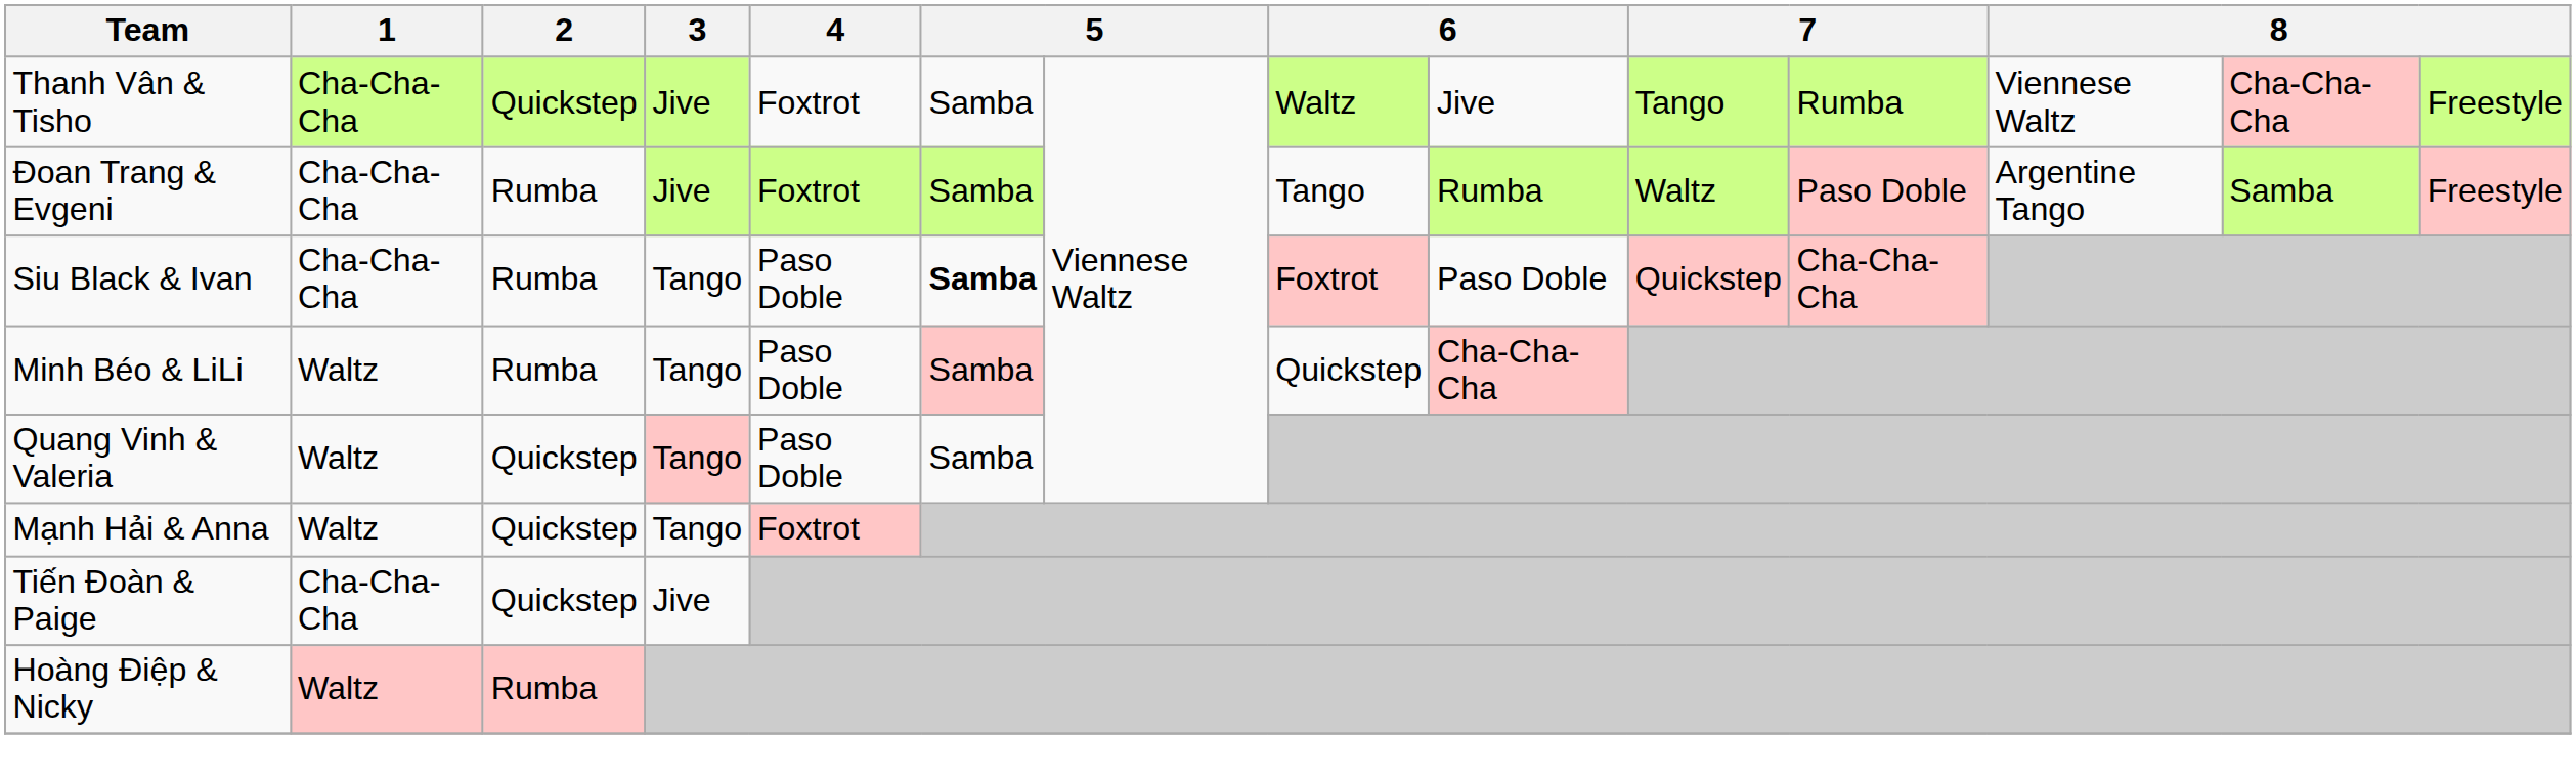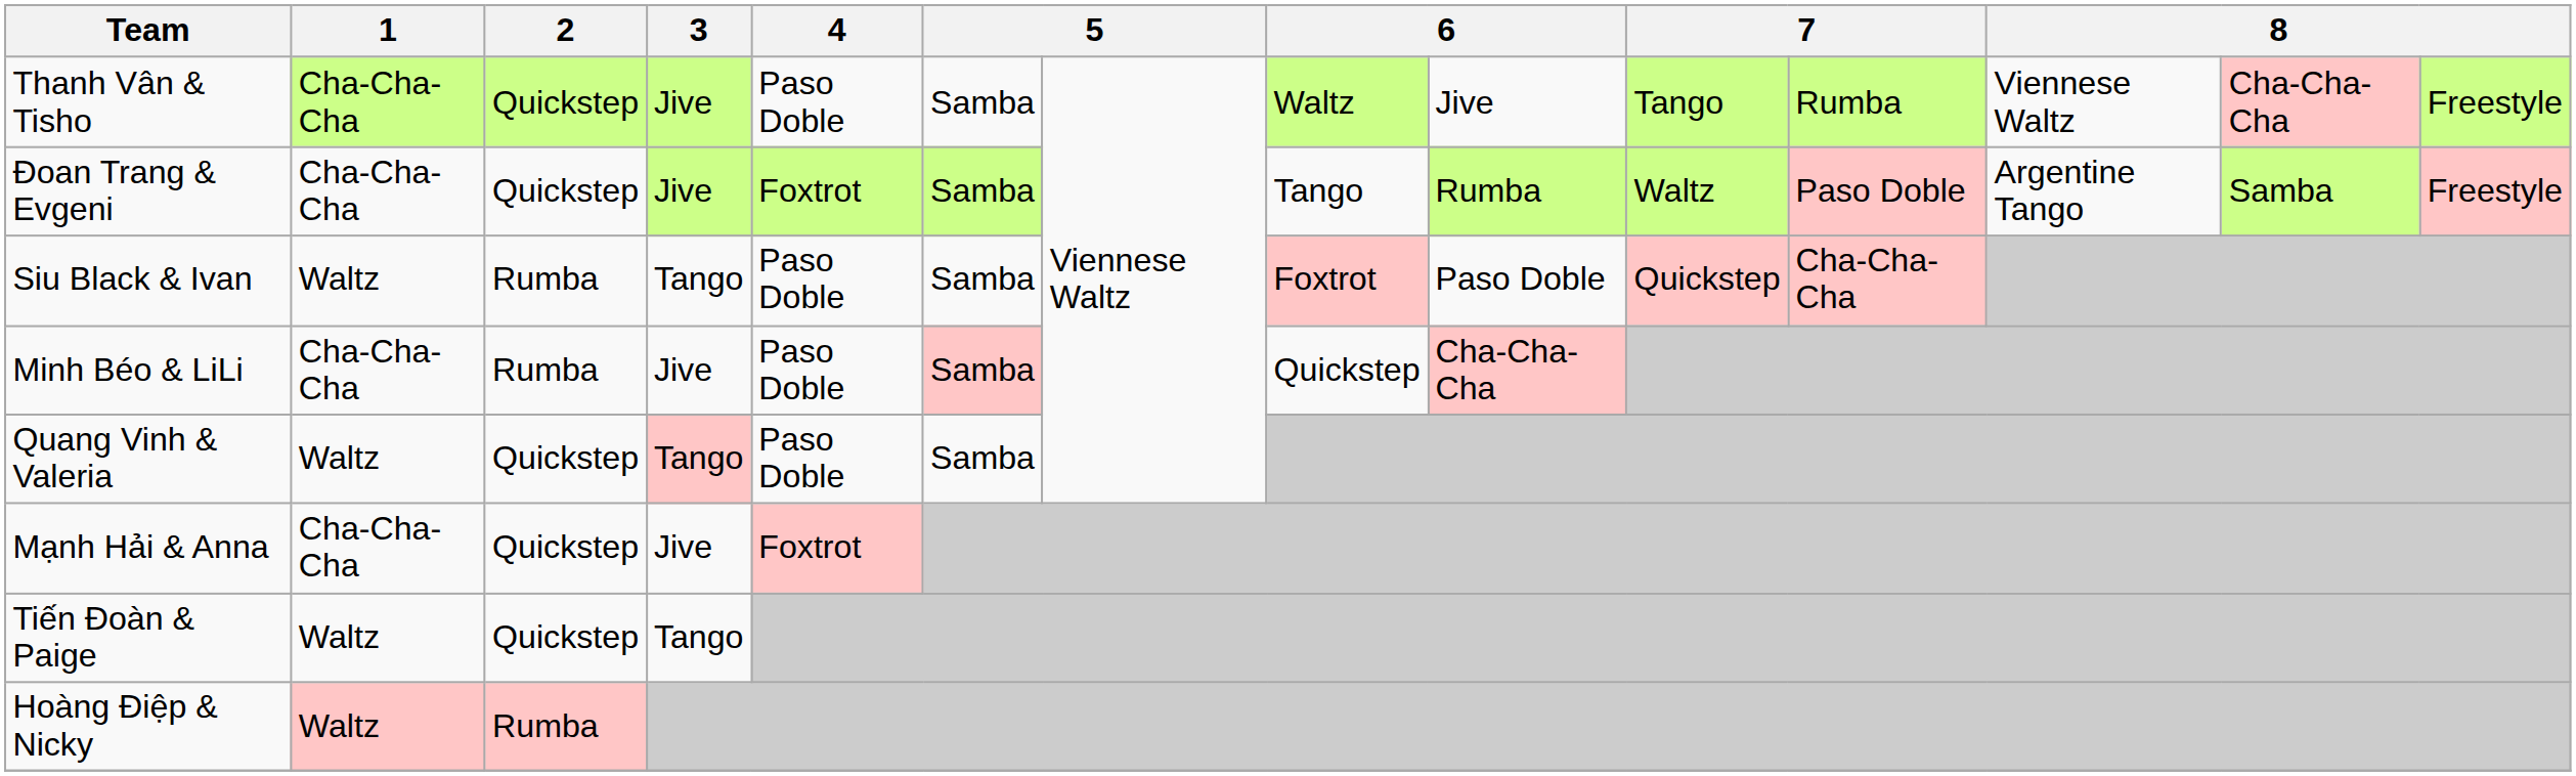 <table class="wikitable sortable" align="center">
 <tr>
 <th>Team</th>
 <th>1</th>
 <th>2</th>
 <th>3</th>
 <th>4</th>
 <th colspan=2>5</th>
 <th colspan=2>6</th>
 <th colspan=2>7</th>
 <th colspan=3>8</th>
 </tr>
 <tr>
 <td>Thanh Vân & Tisho</td>
 <td bgcolor="#ccff88">Cha-Cha-Cha</td>
 <td bgcolor="#ccff88">Quickstep</td>
 <td bgcolor="#ccff88">Jive</td>
-<td>Foxtrot</td>
+<td>Paso Doble</td>
 <td>Samba</td>
 <td rowspan=5>Viennese Waltz</td>
 <td bgcolor="#ccff88">Waltz</td>
 <td>Jive</td>
 <td bgcolor="#ccff88">Tango</td>
 <td bgcolor="#ccff88">Rumba</td>
 <td>Viennese Waltz</td>
 <td bgcolor="#ffc6c6">Cha-Cha-Cha</td>
 <td bgcolor="#ccff88">Freestyle</td>
 </tr>
 <tr>
 <td>Đoan Trang & Evgeni</td>
 <td>Cha-Cha-Cha</td>
-<td>Rumba</td>
+<td>Quickstep</td>
 <td bgcolor="#ccff88">Jive</td>
 <td bgcolor="#ccff88">Foxtrot</td>
 <td bgcolor="#ccff88">Samba</td>
 <td>Tango</td>
 <td bgcolor="#ccff88">Rumba</td>
 <td bgcolor="#ccff88">Waltz</td>
 <td bgcolor="#ffc6c6">Paso Doble</td>
 <td>Argentine Tango</td>
 <td bgcolor="#ccff88">Samba</td>
 <td bgcolor="#ffc6c6">Freestyle</td>
 </tr>
 <tr>
 <td>Siu Black & Ivan</td>
-<td>Cha-Cha-Cha</td>
+<td>Waltz</td>
 <td>Rumba</td>
 <td>Tango</td>
 <td>Paso Doble</td>
-<td><strong>Samba</strong></td>
+<td>Samba</td>
 <td bgcolor="#ffc6c6">Foxtrot</td>
 <td>Paso Doble</td>
 <td bgcolor="#ffc6c6">Quickstep</td>
 <td bgcolor="#ffc6c6">Cha-Cha-Cha</td>
 <td bgcolor="#CCC" colspan=3></td>
 </tr>
 <tr>
 <td>Minh Béo & LiLi</td>
-<td>Waltz</td>
+<td>Cha-Cha-Cha</td>
 <td>Rumba</td>
-<td>Tango</td>
+<td>Jive</td>
 <td>Paso Doble</td>
 <td bgcolor="#ffc6c6">Samba</td>
 <td>Quickstep</td>
 <td bgcolor="#ffc6c6">Cha-Cha-Cha</td>
 <td bgcolor="#CCC" colspan=5></td>
 </tr>
 <tr>
 <td>Quang Vinh & Valeria</td>
 <td>Waltz</td>
 <td>Quickstep</td>
 <td bgcolor="#ffc6c6">Tango</td>
 <td>Paso Doble</td>
 <td>Samba</td>
 <td bgcolor="#CCC" colspan=7></td>
 </tr>
 <tr>
 <td>Mạnh Hải & Anna</td>
-<td>Waltz</td>
+<td>Cha-Cha-Cha</td>
 <td>Quickstep</td>
-<td>Tango</td>
+<td>Jive</td>
 <td bgcolor="#ffc6c6">Foxtrot</td>
 <td bgcolor="#CCC" colspan=9></td>
 </tr>
 <tr>
 <td>Tiến Đoàn & Paige</td>
-<td>Cha-Cha-Cha</td>
+<td>Waltz</td>
 <td>Quickstep</td>
-<td>Jive</td>
+<td>Tango</td>
 <td bgcolor="#CCC" colspan=10></td>
 </tr>
 <tr>
 <td>Hoàng Điệp & Nicky</td>
 <td bgcolor="#ffc6c6">Waltz</td>
 <td bgcolor="#ffc6c6">Rumba</td>
 <td bgcolor="#CCC" colspan=11></td>
 </tr>
 <tr>
 </tr>
 </table>
